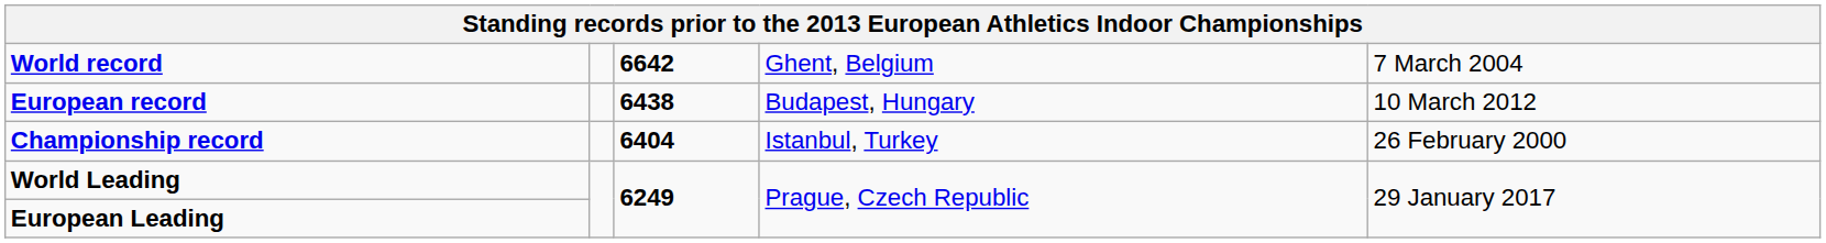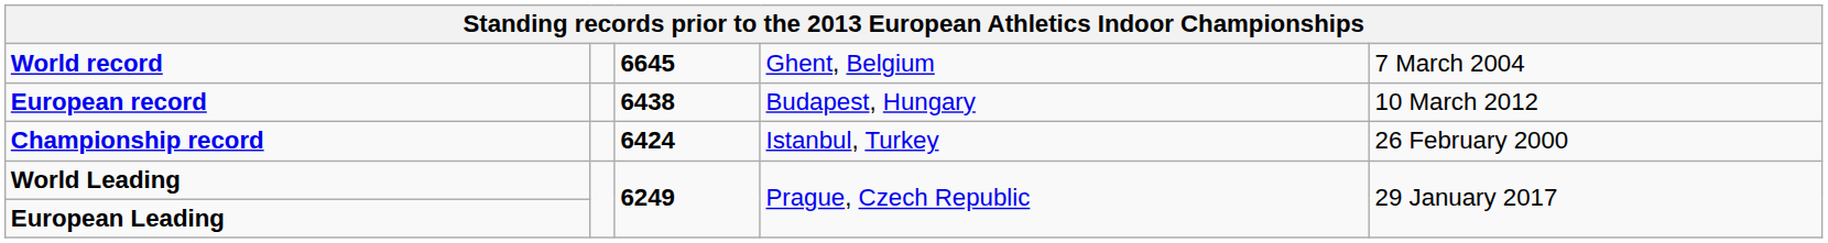 <table class="wikitable" width=75%>
 <tr>
 <th colspan="5">Standing records prior to the 2013 European Athletics Indoor Championships</th>
 </tr>
 <tr>
 <td><strong><a href='#'>World record</a></strong></td>
 <td></td>
-<td><strong>6642</strong></td>
+<td><strong>6645</strong></td>
 <td><a href='#'>Ghent</a>, <a href='#'>Belgium</a></td>
 <td>7 March 2004</td>
 </tr>
 <tr>
 <td><strong><a href='#'>European record</a></strong></td>
 <td></td>
 <td><strong>6438</strong></td>
 <td><a href='#'>Budapest</a>, <a href='#'>Hungary</a></td>
 <td>10 March 2012</td>
 </tr>
 <tr>
 <td><strong><a href='#'>Championship record</a></strong></td>
 <td></td>
-<td><strong>6404</strong></td>
+<td><strong>6424</strong></td>
 <td><a href='#'>Istanbul</a>, <a href='#'>Turkey</a></td>
 <td>26 February 2000</td>
 </tr>
 <tr>
 <td><strong>World Leading</strong></td>
 <td rowspan=2></td>
 <td rowspan=2><strong>6249</strong></td>
 <td rowspan=2><a href='#'>Prague</a>, <a href='#'>Czech Republic</a></td>
 <td rowspan=2>29 January 2017</td>
 </tr>
 <tr>
 <td><strong>European Leading</strong></td>
 </tr>
 </table>
